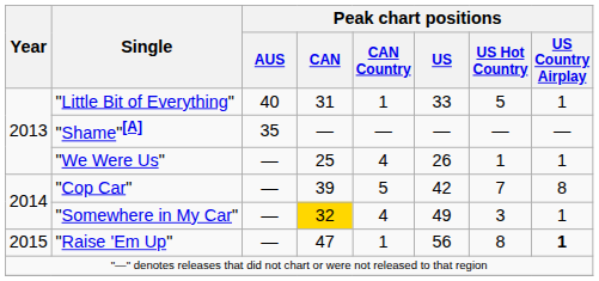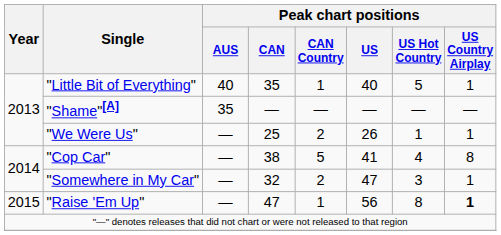 <table class="wikitable" style="text-align:center;">
 <tr>
 <th rowspan="2">Year</th>
 <th rowspan="2">Single</th>
 <th colspan="6">Peak chart positions</th>
 </tr>
 <tr style="font-size:smaller;">
 <th width="45"><a href='#'>AUS</a><br></th>
 <th width="45"><a href='#'>CAN</a><br></th>
 <th width="45"><a href='#'>CAN Country</a><br></th>
 <th width="45"><a href='#'>US</a><br></th>
 <th width="45"><a href='#'>US Hot Country</a><br></th>
 <th width="45"><a href='#'>US Country Airplay</a><br></th>
 </tr>
 <tr>
 <td rowspan="3">2013</td>
 <td align="left">"<a href='#'>Little Bit of Everything</a>"</td>
 <td>40</td>
-<td>31</td>
+<td>35</td>
 <td>1</td>
-<td>33</td>
+<td>40</td>
 <td>5</td>
 <td>1</td>
 </tr>
 <tr>
 <td align="left">"<a href='#'>Shame</a>"<sup><a href='#'><strong>[A]</strong></a></sup></td>
 <td>35</td>
 <td>—</td>
 <td>—</td>
 <td>—</td>
 <td>—</td>
 <td>—</td>
 </tr>
 <tr>
 <td align="left">"<a href='#'>We Were Us</a>"</td>
 <td>—</td>
 <td>25</td>
-<td>4</td>
+<td>2</td>
 <td>26</td>
 <td>1</td>
 <td>1</td>
 </tr>
 <tr>
 <td rowspan="2">2014</td>
 <td align="left">"<a href='#'>Cop Car</a>"</td>
 <td>—</td>
-<td>39</td>
+<td>38</td>
 <td>5</td>
-<td>42</td>
-<td>7</td>
+<td>41</td>
+<td>4</td>
 <td>8</td>
 </tr>
 <tr>
 <td align="left">"<a href='#'>Somewhere in My Car</a>"</td>
 <td>—</td>
-<td style="background: gold;">32</td>
-<td>4</td>
-<td>49</td>
+<td>32</td>
+<td>2</td>
+<td>47</td>
 <td>3</td>
 <td>1</td>
 </tr>
 <tr>
 <td>2015</td>
 <td align="left">"<a href='#'>Raise 'Em Up</a>"</td>
 <td>—</td>
 <td>47</td>
 <td>1</td>
 <td>56</td>
 <td>8</td>
 <td><strong>1</strong></td>
 </tr>
 <tr>
 <td colspan="8" style="font-size:8pt">"—" denotes releases that did not chart or were not released to that region</td>
 </tr>
 <tr>
 </tr>
 </table>
